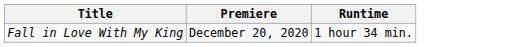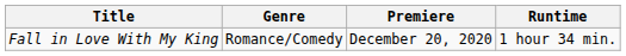 <table class="wikitable sortable">
 <tr>
 <th>Title</th>
+<th>Genre</th>
 <th>Premiere</th>
 <th>Runtime</th>
 </tr>
 <tr>
 <td><em>Fall in Love With My King</em></td>
+<td>Romance/Comedy</td>
 <td>December 20, 2020</td>
 <td>1 hour 34 min.</td>
 </tr>
 </table>
